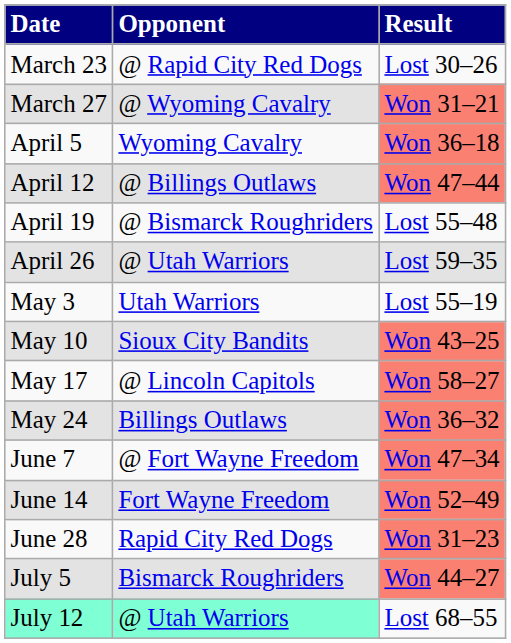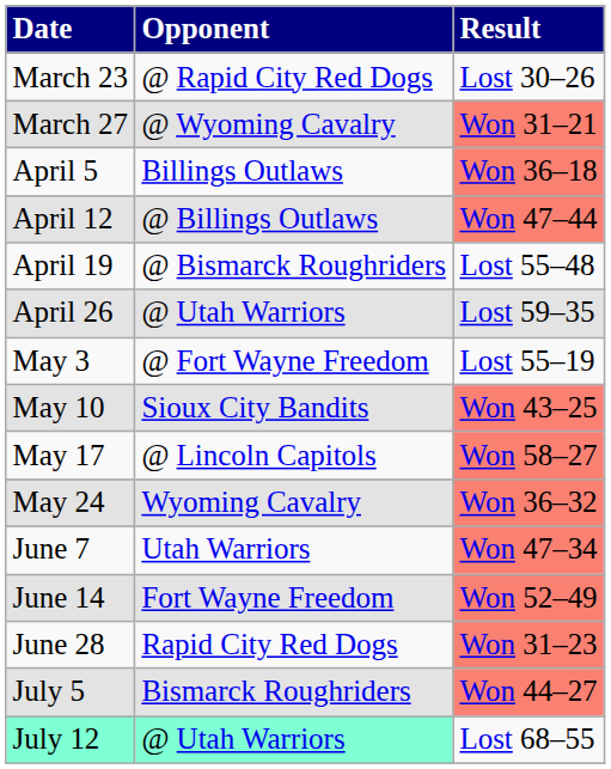 <table class="wikitable">
 <tr style="background:navy; color:white;">
 <td><strong>Date</strong></td>
 <td><strong>Opponent</strong></td>
 <td><strong>Result</strong></td>
 </tr>
 <tr>
 <td>March 23</td>
 <td>@ <a href='#'>Rapid City Red Dogs</a></td>
 <td><a href='#'>Lost</a> 30–26</td>
 </tr>
 <tr style="background: #e3e3e3;">
 <td>March 27</td>
 <td>@ <a href='#'>Wyoming Cavalry</a></td>
 <td style="background:salmon;"><a href='#'>Won</a> 31–21</td>
 </tr>
 <tr>
 <td>April 5</td>
-<td><a href='#'>Wyoming Cavalry</a></td>
+<td><a href='#'>Billings Outlaws</a></td>
 <td style="background:salmon;"><a href='#'>Won</a> 36–18</td>
 </tr>
 <tr style="background: #e3e3e3;">
 <td>April 12</td>
 <td>@ <a href='#'>Billings Outlaws</a></td>
 <td style="background:salmon;"><a href='#'>Won</a> 47–44</td>
 </tr>
 <tr>
 <td>April 19</td>
 <td>@ <a href='#'>Bismarck Roughriders</a></td>
 <td><a href='#'>Lost</a> 55–48</td>
 </tr>
 <tr style="background: #e3e3e3;">
 <td>April 26</td>
 <td>@ <a href='#'>Utah Warriors</a></td>
 <td><a href='#'>Lost</a> 59–35</td>
 </tr>
 <tr>
 <td>May 3</td>
-<td><a href='#'>Utah Warriors</a></td>
+<td>@ <a href='#'>Fort Wayne Freedom</a></td>
 <td><a href='#'>Lost</a> 55–19</td>
 </tr>
 <tr style="background: #e3e3e3;">
 <td>May 10</td>
 <td><a href='#'>Sioux City Bandits</a></td>
 <td style="background:salmon;"><a href='#'>Won</a> 43–25</td>
 </tr>
 <tr>
 <td>May 17</td>
 <td>@ <a href='#'>Lincoln Capitols</a></td>
 <td style="background:salmon;"><a href='#'>Won</a> 58–27</td>
 </tr>
 <tr style="background: #e3e3e3;">
 <td>May 24</td>
-<td><a href='#'>Billings Outlaws</a></td>
+<td><a href='#'>Wyoming Cavalry</a></td>
 <td style="background:salmon;"><a href='#'>Won</a> 36–32</td>
 </tr>
 <tr>
 <td>June 7</td>
-<td>@ <a href='#'>Fort Wayne Freedom</a></td>
+<td><a href='#'>Utah Warriors</a></td>
 <td style="background:salmon;"><a href='#'>Won</a> 47–34</td>
 </tr>
 <tr style="background: #e3e3e3;">
 <td>June 14</td>
 <td><a href='#'>Fort Wayne Freedom</a></td>
 <td style="background:salmon;"><a href='#'>Won</a> 52–49</td>
 </tr>
 <tr>
 <td>June 28</td>
 <td><a href='#'>Rapid City Red Dogs</a></td>
 <td style="background:salmon;"><a href='#'>Won</a> 31–23</td>
 </tr>
 <tr style="background: #e3e3e3;">
 <td>July 5</td>
 <td><a href='#'>Bismarck Roughriders</a></td>
 <td style="background:salmon;"><a href='#'>Won</a> 44–27</td>
 </tr>
 <tr>
 <td style="background:#7fffd4;">July 12</td>
 <td style="background:#7fffd4;">@ <a href='#'>Utah Warriors</a></td>
 <td><a href='#'>Lost</a> 68–55</td>
 </tr>
 </table>
